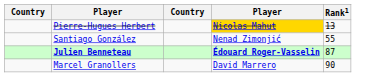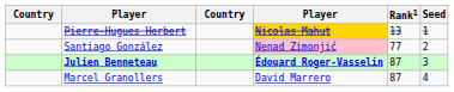 <table class="sortable wikitable">
 <tr>
 <th width="70">Country</th>
 <th width="175">Player</th>
 <th width="70">Country</th>
 <th width="175">Player</th>
 <th>Rank<sup>1</sup></th>
+<th>Seed</th>
 </tr>
 <tr>
 <td><s></s></td>
 <td><s><a href='#'>Pierre-Hugues Herbert</a></s></td>
 <td><s></s></td>
 <td style="background: gold;"><s><a href='#'>Nicolas Mahut</a></s></td>
 <td><s>13</s></td>
+<td><s>1</s></td>
 </tr>
 <tr>
 <td></td>
 <td><a href='#'>Santiago González</a></td>
 <td></td>
-<td><a href='#'>Nenad Zimonjić</a></td>
-<td>55</td>
+<td style="background: pink;"><a href='#'>Nenad Zimonjić</a></td>
+<td>77</td>
+<td>2</td>
 </tr>
 <tr style="background:#cfc;">
 <td></td>
 <td><strong><a href='#'>Julien Benneteau</a></strong></td>
 <td></td>
 <td><strong><a href='#'>Édouard Roger-Vasselin</a></strong></td>
 <td>87</td>
+<td>3</td>
 </tr>
 <tr>
 <td></td>
 <td><a href='#'>Marcel Granollers</a></td>
 <td></td>
 <td><a href='#'>David Marrero</a></td>
-<td>90</td>
+<td>87</td>
+<td>4</td>
 </tr>
 </table>
